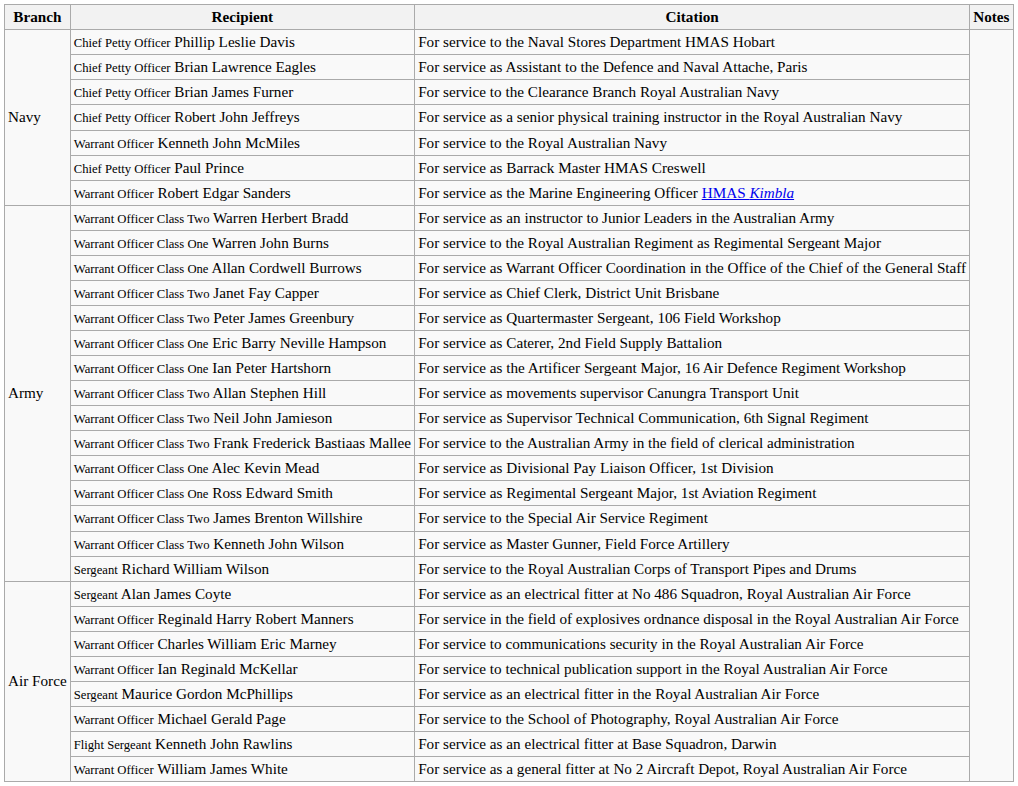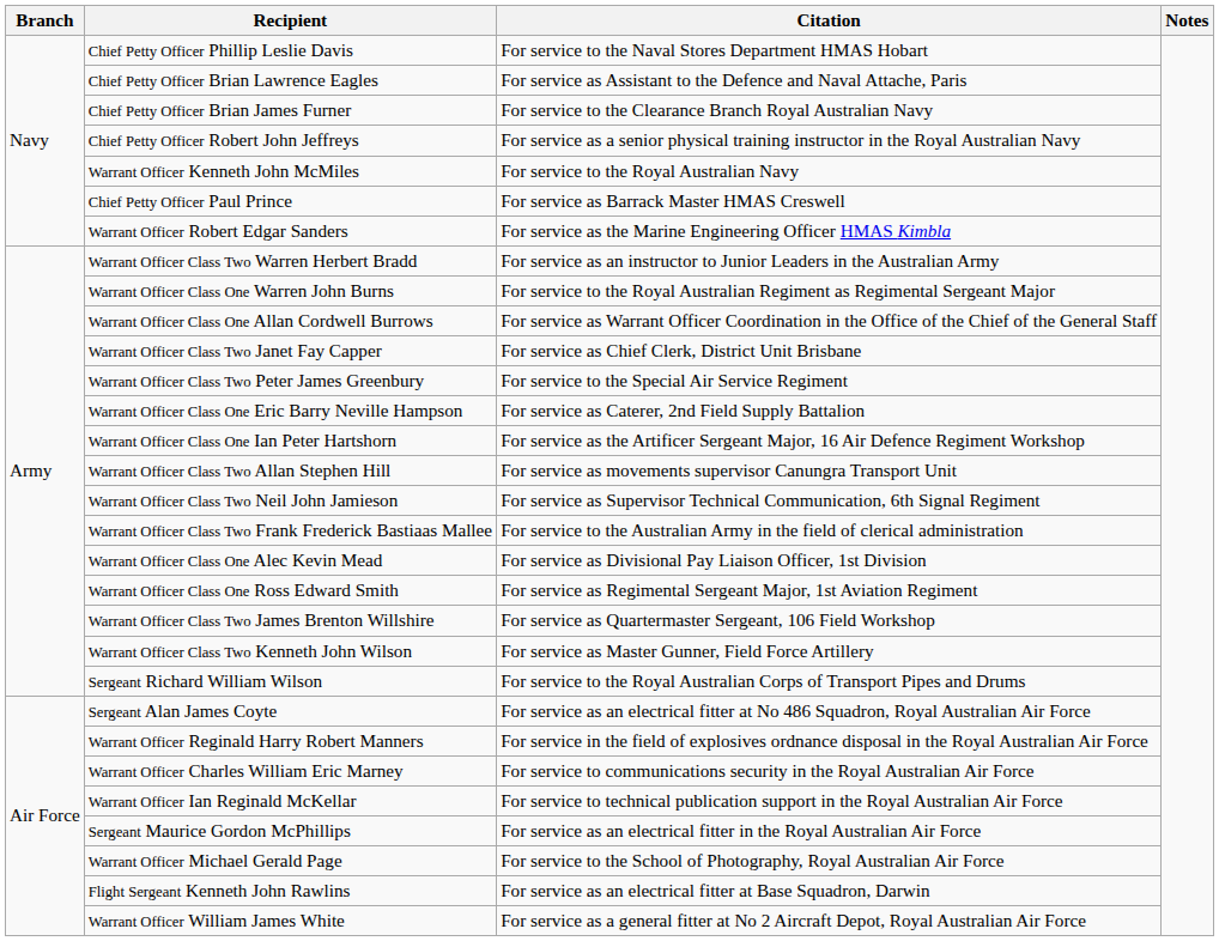 <table class="wikitable" style="font-size:95%;">
 <tr>
 <th>Branch</th>
 <th>Recipient</th>
 <th>Citation</th>
 <th>Notes</th>
 </tr>
 <tr>
 <td rowspan="7">Navy</td>
 <td><small>Chief Petty Officer</small> Phillip Leslie Davis</td>
 <td>For service to the Naval Stores Department HMAS Hobart</td>
 <td rowspan="30"></td>
 </tr>
 <tr>
 <td><small>Chief Petty Officer</small> Brian Lawrence Eagles</td>
 <td>For service as Assistant to the Defence and Naval Attache, Paris</td>
 </tr>
 <tr>
 <td><small>Chief Petty Officer</small> Brian James Furner</td>
 <td>For service to the Clearance Branch Royal Australian Navy</td>
 </tr>
 <tr>
 <td><small>Chief Petty Officer</small> Robert John Jeffreys</td>
 <td>For service as a senior physical training instructor in the Royal Australian Navy</td>
 </tr>
 <tr>
 <td><small>Warrant Officer</small> Kenneth John McMiles</td>
 <td>For service to the Royal Australian Navy</td>
 </tr>
 <tr>
 <td><small>Chief Petty Officer</small> Paul Prince</td>
 <td>For service as Barrack Master HMAS Creswell</td>
 </tr>
 <tr>
 <td><small>Warrant Officer</small> Robert Edgar Sanders</td>
 <td>For service as the Marine Engineering Officer <a href='#'>HMAS <em>Kimbla</em></a></td>
 </tr>
 <tr>
 <td rowspan="15">Army</td>
 <td><small>Warrant Officer Class Two</small> Warren Herbert Bradd</td>
 <td>For service as an instructor to Junior Leaders in the Australian Army</td>
 </tr>
 <tr>
 <td><small>Warrant Officer Class One</small> Warren John Burns</td>
 <td>For service to the Royal Australian Regiment as Regimental Sergeant Major</td>
 </tr>
 <tr>
 <td><small>Warrant Officer Class One</small> Allan Cordwell Burrows</td>
 <td>For service as Warrant Officer Coordination in the Office of the Chief of the General Staff</td>
 </tr>
 <tr>
 <td><small>Warrant Officer Class Two</small> Janet Fay Capper</td>
 <td>For service as Chief Clerk, District Unit Brisbane</td>
 </tr>
 <tr>
 <td><small>Warrant Officer Class Two</small> Peter James Greenbury</td>
-<td>For service as Quartermaster Sergeant, 106 Field Workshop</td>
+<td>For service to the Special Air Service Regiment</td>
 </tr>
 <tr>
 <td><small>Warrant Officer Class One</small> Eric Barry Neville Hampson</td>
 <td>For service as Caterer, 2nd Field Supply Battalion</td>
 </tr>
 <tr>
 <td><small>Warrant Officer Class One</small> Ian Peter Hartshorn</td>
 <td>For service as the Artificer Sergeant Major, 16 Air Defence Regiment Workshop</td>
 </tr>
 <tr>
 <td><small>Warrant Officer Class Two</small> Allan Stephen Hill</td>
 <td>For service as movements supervisor Canungra Transport Unit</td>
 </tr>
 <tr>
 <td><small>Warrant Officer Class Two</small> Neil John Jamieson</td>
 <td>For service as Supervisor Technical Communication, 6th Signal Regiment</td>
 </tr>
 <tr>
 <td><small>Warrant Officer Class Two</small> Frank Frederick Bastiaas Mallee</td>
 <td>For service to the Australian Army in the field of clerical administration</td>
 </tr>
 <tr>
 <td><small>Warrant Officer Class One</small> Alec Kevin Mead</td>
 <td>For service as Divisional Pay Liaison Officer, 1st Division</td>
 </tr>
 <tr>
 <td><small>Warrant Officer Class One</small> Ross Edward Smith</td>
 <td>For service as Regimental Sergeant Major, 1st Aviation Regiment</td>
 </tr>
 <tr>
 <td><small>Warrant Officer Class Two</small> James Brenton Willshire</td>
-<td>For service to the Special Air Service Regiment</td>
+<td>For service as Quartermaster Sergeant, 106 Field Workshop</td>
 </tr>
 <tr>
 <td><small>Warrant Officer Class Two</small> Kenneth John Wilson</td>
 <td>For service as Master Gunner, Field Force Artillery</td>
 </tr>
 <tr>
 <td><small>Sergeant</small> Richard William Wilson</td>
 <td>For service to the Royal Australian Corps of Transport Pipes and Drums</td>
 </tr>
 <tr>
 <td rowspan="8">Air Force</td>
 <td><small>Sergeant</small> Alan James Coyte</td>
 <td>For service as an electrical fitter at No 486 Squadron, Royal Australian Air Force</td>
 </tr>
 <tr>
 <td><small>Warrant Officer</small> Reginald Harry Robert Manners</td>
 <td>For service in the field of explosives ordnance disposal in the Royal Australian Air Force</td>
 </tr>
 <tr>
 <td><small>Warrant Officer</small> Charles William Eric Marney</td>
 <td>For service to communications security in the Royal Australian Air Force</td>
 </tr>
 <tr>
 <td><small>Warrant Officer</small> Ian Reginald McKellar</td>
 <td>For service to technical publication support in the Royal Australian Air Force</td>
 </tr>
 <tr>
 <td><small>Sergeant</small> Maurice Gordon McPhillips</td>
 <td>For service as an electrical fitter in the Royal Australian Air Force</td>
 </tr>
 <tr>
 <td><small>Warrant Officer</small> Michael Gerald Page</td>
 <td>For service to the School of Photography, Royal Australian Air Force</td>
 </tr>
 <tr>
 <td><small>Flight Sergeant</small> Kenneth John Rawlins</td>
 <td>For service as an electrical fitter at Base Squadron, Darwin</td>
 </tr>
 <tr>
 <td><small>Warrant Officer</small> William James White</td>
 <td>For service as a general fitter at No 2 Aircraft Depot, Royal Australian Air Force</td>
 </tr>
 </table>
